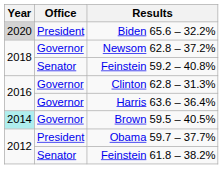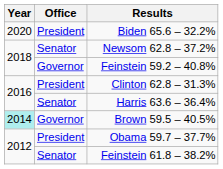 <table class=wikitable>
 <tr>
 <th width="30">Year</th>
 <th width="60">Office</th>
 <th width="180">Results</th>
 </tr>
 <tr>
-<td style="background: lightgrey;">2020</td>
+<td>2020</td>
 <td><a href='#'>President</a></td>
 <td align="right" ><a href='#'>Biden</a> 65.6 – 32.2%</td>
 </tr>
 <tr>
 <td rowspan="2">2018</td>
-<td><a href='#'>Governor</a></td>
+<td><a href='#'>Senator</a></td>
 <td align="right" ><a href='#'>Newsom</a> 62.8 – 37.2%</td>
 </tr>
 <tr>
-<td><a href='#'>Senator</a></td>
+<td><a href='#'>Governor</a></td>
 <td align="right" ><a href='#'>Feinstein</a> 59.2 – 40.8%</td>
 </tr>
 <tr>
 <td rowspan="2">2016</td>
-<td><a href='#'>Governor</a></td>
+<td><a href='#'>President</a></td>
 <td align="right" ><a href='#'>Clinton</a> 62.8 – 31.3%</td>
 </tr>
 <tr>
-<td><a href='#'>Governor</a></td>
+<td><a href='#'>Senator</a></td>
 <td align="right" ><a href='#'>Harris</a> 63.6 – 36.4%</td>
 </tr>
 <tr>
 <td style="background: paleturquoise;">2014</td>
 <td><a href='#'>Governor</a></td>
 <td align="right" ><a href='#'>Brown</a> 59.5 – 40.5%</td>
 </tr>
 <tr>
 <td rowspan="2">2012</td>
 <td><a href='#'>President</a></td>
 <td align="right" ><a href='#'>Obama</a> 59.7 – 37.7%</td>
 </tr>
 <tr>
 <td><a href='#'>Senator</a></td>
 <td align="right" ><a href='#'>Feinstein</a> 61.8 – 38.2%</td>
 </tr>
 </table>
